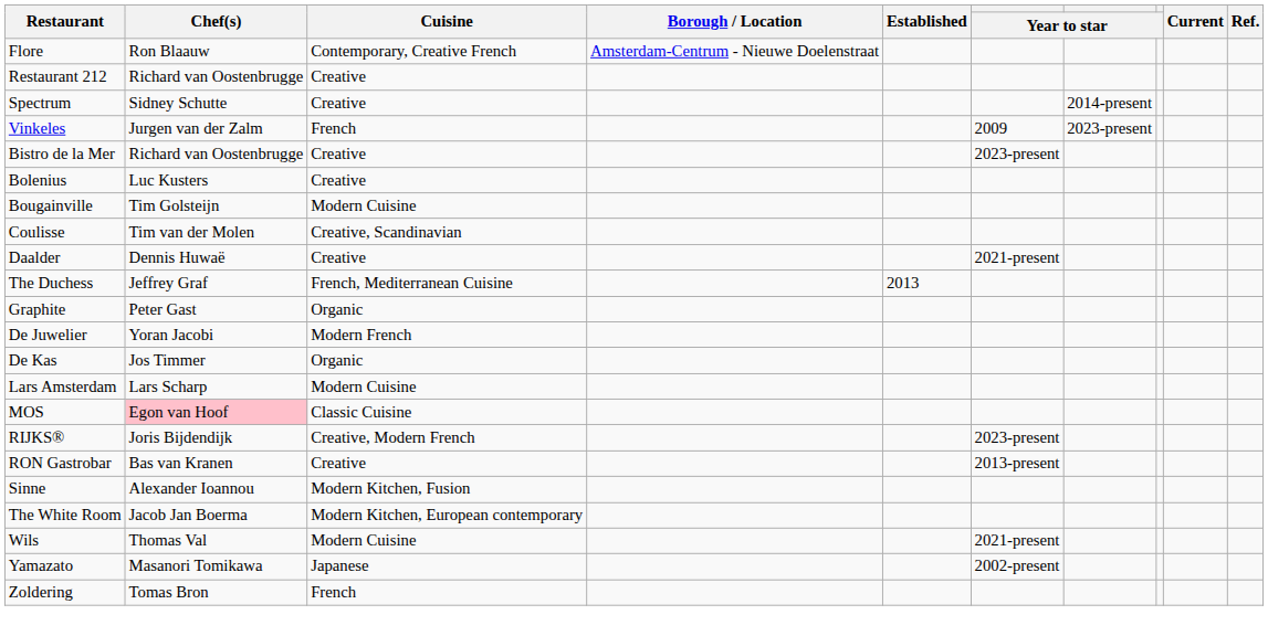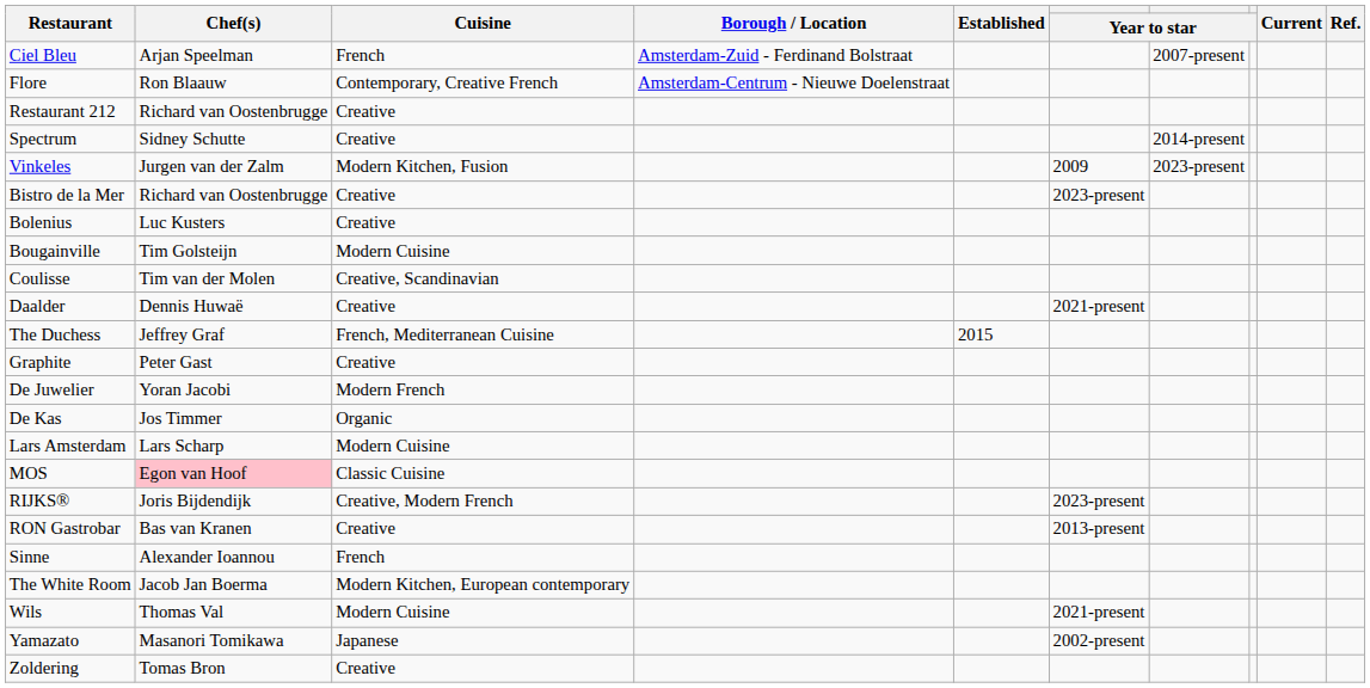 <table class="wikitable sortable plainrowheaders">
 <tr>
 <th rowspan="2" scope="col">Restaurant</th>
 <th rowspan="2" scope="col">Chef(s)</th>
 <th rowspan="2" scope="col">Cuisine</th>
 <th rowspan="2" scope="col"><a href='#'>Borough</a> / Location</th>
 <th rowspan="2">Established</th>
 <th scope="col"></th>
 <th scope="col"></th>
 <th scope="col"></th>
 <th rowspan="2" scope="col">Current</th>
 <th rowspan="2" class="unsortable" scope="col">Ref.</th>
 </tr>
 <tr class="unsortable">
 <th colspan="3" scope="col">Year to star</th>
+</tr>
+<tr>
+<td><a href='#'>Ciel Bleu</a></td>
+<td>Arjan Speelman</td>
+<td>French</td>
+<td><a href='#'>Amsterdam-Zuid</a> - Ferdinand Bolstraat</td>
+<td></td>
+<td align="center"></td>
+<td align="center">2007-present</td>
+<td align="center"></td>
+<td align="center"></td>
+<td align="center"></td>
 </tr>
 <tr>
 <td>Flore</td>
 <td>Ron Blaauw</td>
 <td>Contemporary, Creative French</td>
 <td><a href='#'>Amsterdam-Centrum</a> - Nieuwe Doelenstraat</td>
 <td></td>
 <td align="center"></td>
 <td align="center"></td>
 <td align="center"></td>
 <td align="center"></td>
 <td align="center"></td>
 </tr>
 <tr>
 <td>Restaurant 212</td>
 <td>Richard van Oostenbrugge</td>
 <td>Creative</td>
 <td></td>
 <td></td>
 <td></td>
 <td></td>
 <td></td>
 <td></td>
 <td></td>
 </tr>
 <tr>
 <td>Spectrum</td>
 <td>Sidney Schutte</td>
 <td>Creative</td>
 <td></td>
 <td></td>
 <td></td>
 <td>2014-present</td>
 <td></td>
 <td></td>
 <td></td>
 </tr>
 <tr>
 <td><a href='#'>Vinkeles</a></td>
 <td>Jurgen van der Zalm</td>
-<td>French</td>
+<td>Modern Kitchen, Fusion</td>
 <td></td>
 <td></td>
 <td>2009</td>
 <td>2023-present</td>
 <td></td>
 <td></td>
 <td></td>
 </tr>
 <tr>
 <td>Bistro de la Mer</td>
 <td>Richard van Oostenbrugge</td>
 <td>Creative</td>
 <td></td>
 <td></td>
 <td>2023-present</td>
 <td></td>
 <td></td>
 <td></td>
 <td></td>
 </tr>
 <tr>
 <td>Bolenius</td>
 <td>Luc Kusters</td>
 <td>Creative</td>
 <td></td>
 <td></td>
 <td></td>
 <td></td>
 <td></td>
 <td></td>
 <td></td>
 </tr>
 <tr>
 <td>Bougainville</td>
 <td>Tim Golsteijn</td>
 <td>Modern Cuisine</td>
 <td></td>
 <td></td>
 <td></td>
 <td></td>
 <td></td>
 <td></td>
 <td></td>
 </tr>
 <tr>
 <td>Coulisse</td>
 <td>Tim van der Molen</td>
 <td>Creative, Scandinavian</td>
 <td></td>
 <td></td>
 <td></td>
 <td></td>
 <td></td>
 <td></td>
 <td></td>
 </tr>
 <tr>
 <td>Daalder</td>
 <td>Dennis Huwaë</td>
 <td>Creative</td>
 <td></td>
 <td></td>
 <td>2021-present</td>
 <td></td>
 <td></td>
 <td></td>
 <td></td>
 </tr>
 <tr>
 <td>The Duchess</td>
 <td>Jeffrey Graf</td>
 <td>French, Mediterranean Cuisine</td>
 <td></td>
-<td>2013</td>
+<td>2015</td>
 <td></td>
 <td></td>
 <td></td>
 <td></td>
 <td></td>
 </tr>
 <tr>
 <td>Graphite</td>
 <td>Peter Gast</td>
-<td>Organic</td>
+<td>Creative</td>
 <td></td>
 <td></td>
 <td></td>
 <td></td>
 <td></td>
 <td></td>
 <td></td>
 </tr>
 <tr>
 <td>De Juwelier</td>
 <td>Yoran Jacobi</td>
 <td>Modern French</td>
 <td></td>
 <td></td>
 <td></td>
 <td></td>
 <td></td>
 <td></td>
 <td></td>
 </tr>
 <tr>
 <td>De Kas</td>
 <td>Jos Timmer</td>
 <td>Organic</td>
 <td></td>
 <td></td>
 <td></td>
 <td></td>
 <td></td>
 <td></td>
 <td></td>
 </tr>
 <tr>
 <td>Lars Amsterdam</td>
 <td>Lars Scharp</td>
 <td>Modern Cuisine</td>
 <td></td>
 <td></td>
 <td></td>
 <td></td>
 <td></td>
 <td></td>
 <td></td>
 </tr>
 <tr>
 <td>MOS</td>
 <td style="background: pink;">Egon van Hoof</td>
 <td>Classic Cuisine</td>
 <td></td>
 <td></td>
 <td></td>
 <td></td>
 <td></td>
 <td></td>
 <td></td>
 </tr>
 <tr>
 <td>RIJKS®</td>
 <td>Joris Bijdendijk</td>
 <td>Creative, Modern French</td>
 <td></td>
 <td></td>
 <td>2023-present</td>
 <td></td>
 <td></td>
 <td></td>
 <td></td>
 </tr>
 <tr>
 <td>RON Gastrobar</td>
 <td>Bas van Kranen</td>
 <td>Creative</td>
 <td></td>
 <td></td>
 <td>2013-present</td>
 <td></td>
 <td></td>
 <td></td>
 <td></td>
 </tr>
 <tr>
 <td>Sinne</td>
 <td>Alexander Ioannou</td>
-<td>Modern Kitchen, Fusion</td>
+<td>French</td>
 <td></td>
 <td></td>
 <td></td>
 <td></td>
 <td></td>
 <td></td>
 <td></td>
 </tr>
 <tr>
 <td>The White Room</td>
 <td>Jacob Jan Boerma</td>
 <td>Modern Kitchen, European contemporary</td>
 <td></td>
 <td></td>
 <td></td>
 <td></td>
 <td></td>
 <td></td>
 <td></td>
 </tr>
 <tr>
 <td>Wils</td>
 <td>Thomas Val</td>
 <td>Modern Cuisine</td>
 <td></td>
 <td></td>
 <td>2021-present</td>
 <td></td>
 <td></td>
 <td></td>
 <td></td>
 </tr>
 <tr>
 <td>Yamazato</td>
 <td>Masanori Tomikawa</td>
 <td>Japanese</td>
 <td></td>
 <td></td>
 <td>2002-present</td>
 <td></td>
 <td></td>
 <td></td>
 <td></td>
 </tr>
 <tr>
 <td>Zoldering</td>
 <td>Tomas Bron</td>
-<td>French</td>
+<td>Creative</td>
 <td></td>
 <td></td>
 <td></td>
 <td></td>
 <td></td>
 <td></td>
 <td></td>
 </tr>
 </table>
